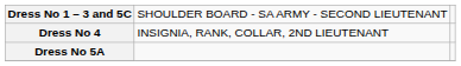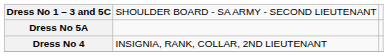 <table class=wikitable style="text-align: left;">
 <tr>
 <th>Dress No 1 – 3 and 5C</th>
 <td>SHOULDER BOARD - SA ARMY - SECOND LIEUTENANT</td>
+<td></td>
+</tr>
+<tr>
+<th>Dress No 5A</th>
+<td></td>
 <td></td>
 </tr>
 <tr>
 <th>Dress No 4</th>
 <td>INSIGNIA, RANK, COLLAR, 2ND LIEUTENANT</td>
 <td></td>
 </tr>
 <tr>
-<th>Dress No 5A</th>
-<td></td>
-<td></td>
-</tr>
-<tr>
 </tr>
 </table>
